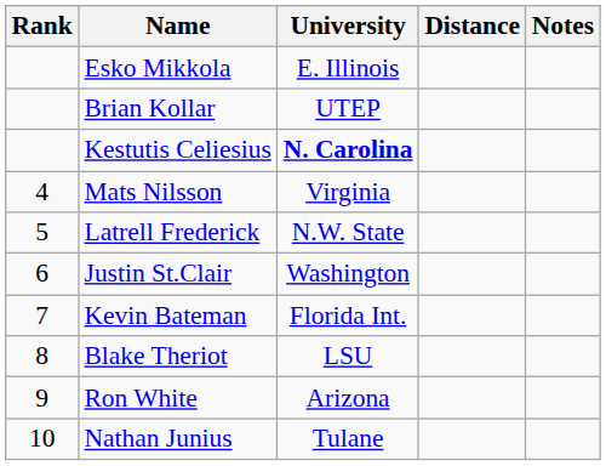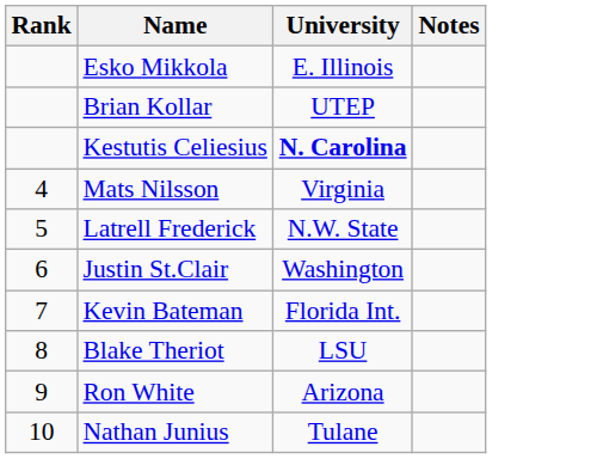 <table class="wikitable sortable" style="text-align:center">
 <tr>
 <th>Rank</th>
 <th>Name</th>
 <th>University</th>
-<th>Distance</th>
 <th>Notes</th>
 </tr>
 <tr>
 <td></td>
 <td align=left><a href='#'>Esko Mikkola</a> </td>
 <td><a href='#'>E. Illinois</a></td>
 <td></td>
-<td></td>
 </tr>
 <tr>
 <td></td>
 <td align=left><a href='#'>Brian Kollar</a></td>
 <td><a href='#'>UTEP</a></td>
-<td></td>
 <td></td>
 </tr>
 <tr>
 <td></td>
 <td align=left><a href='#'>Kestutis Celiesius</a></td>
 <td><strong><a href='#'>N. Carolina</a></strong></td>
 <td></td>
-<td></td>
 </tr>
 <tr>
 <td>4</td>
 <td align=left><a href='#'>Mats Nilsson</a></td>
 <td><a href='#'>Virginia</a></td>
-<td></td>
 <td></td>
 </tr>
 <tr>
 <td>5</td>
 <td align=left><a href='#'>Latrell Frederick</a></td>
 <td><a href='#'>N.W. State</a></td>
 <td></td>
-<td></td>
 </tr>
 <tr>
 <td>6</td>
 <td align=left><a href='#'>Justin St.Clair</a></td>
 <td><a href='#'>Washington</a></td>
-<td></td>
 <td></td>
 </tr>
 <tr>
 <td>7</td>
 <td align=left><a href='#'>Kevin Bateman</a></td>
 <td><a href='#'>Florida Int.</a></td>
 <td></td>
-<td></td>
 </tr>
 <tr>
 <td>8</td>
 <td align=left><a href='#'>Blake Theriot</a></td>
 <td><a href='#'>LSU</a></td>
-<td></td>
 <td></td>
 </tr>
 <tr>
 <td>9</td>
 <td align=left><a href='#'>Ron White</a></td>
 <td><a href='#'>Arizona</a></td>
 <td></td>
-<td></td>
 </tr>
 <tr>
 <td>10</td>
 <td align=left><a href='#'>Nathan Junius</a></td>
 <td><a href='#'>Tulane</a></td>
 <td></td>
-<td></td>
 </tr>
 </table>
